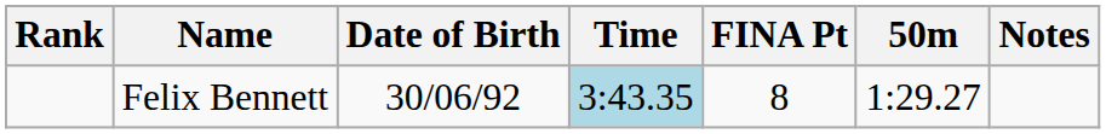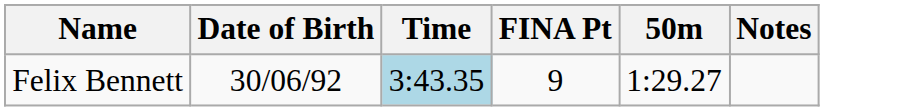 <table class="wikitable sortable" style="text-align:center">
 <tr>
-<th>Rank</th>
 <th>Name</th>
 <th>Date of Birth</th>
 <th>Time</th>
 <th>FINA Pt</th>
 <th>50m</th>
 <th>Notes</th>
 </tr>
 <tr>
-<td></td>
 <td align=left> Felix Bennett</td>
 <td>30/06/92</td>
 <td style="background: lightblue;">3:43.35</td>
-<td>8</td>
+<td>9</td>
 <td>1:29.27</td>
 <td></td>
 </tr>
 </table>
